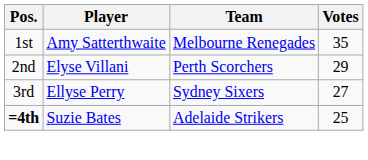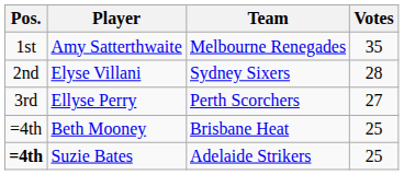 <table class="wikitable">
 <tr>
 <th>Pos.</th>
 <th>Player</th>
 <th>Team</th>
 <th>Votes</th>
 </tr>
 <tr>
 <td align=center>1st</td>
 <td align=left><a href='#'>Amy Satterthwaite</a></td>
 <td align=left><a href='#'>Melbourne Renegades</a></td>
 <td align=center>35</td>
 </tr>
 <tr>
 <td align=center>2nd</td>
 <td align=left><a href='#'>Elyse Villani</a></td>
-<td align=left><a href='#'>Perth Scorchers</a></td>
-<td align=center>29</td>
+<td align=left><a href='#'>Sydney Sixers</a></td>
+<td align=center>28</td>
 </tr>
 <tr>
 <td align=center>3rd</td>
 <td align=left><a href='#'>Ellyse Perry</a></td>
-<td align=left><a href='#'>Sydney Sixers</a></td>
+<td align=left><a href='#'>Perth Scorchers</a></td>
 <td align=center>27</td>
+</tr>
+<tr>
+<td align=center>=4th</td>
+<td align=left><a href='#'>Beth Mooney</a></td>
+<td align=left><a href='#'>Brisbane Heat</a></td>
+<td align=center>25</td>
 </tr>
 <tr>
 <td align=center><strong>=4th</strong></td>
 <td align=left><a href='#'>Suzie Bates</a></td>
 <td align=left><a href='#'>Adelaide Strikers</a></td>
 <td align=center>25</td>
 </tr>
 </table>
